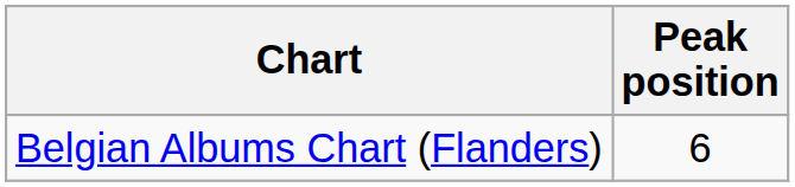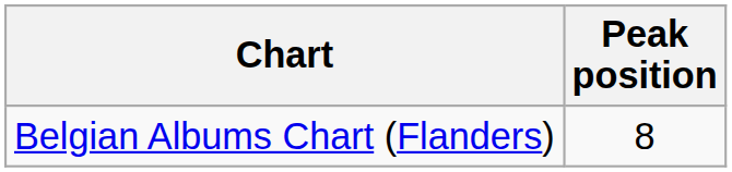 <table class="wikitable">
 <tr>
 <th align="left">Chart</th>
 <th align="left">Peak<br>position</th>
 </tr>
 <tr>
 <td><a href='#'>Belgian Albums Chart</a> (<a href='#'>Flanders</a>)</td>
-<td style="text-align:center;">6</td>
+<td style="text-align:center;">8</td>
 </tr>
 </table>
